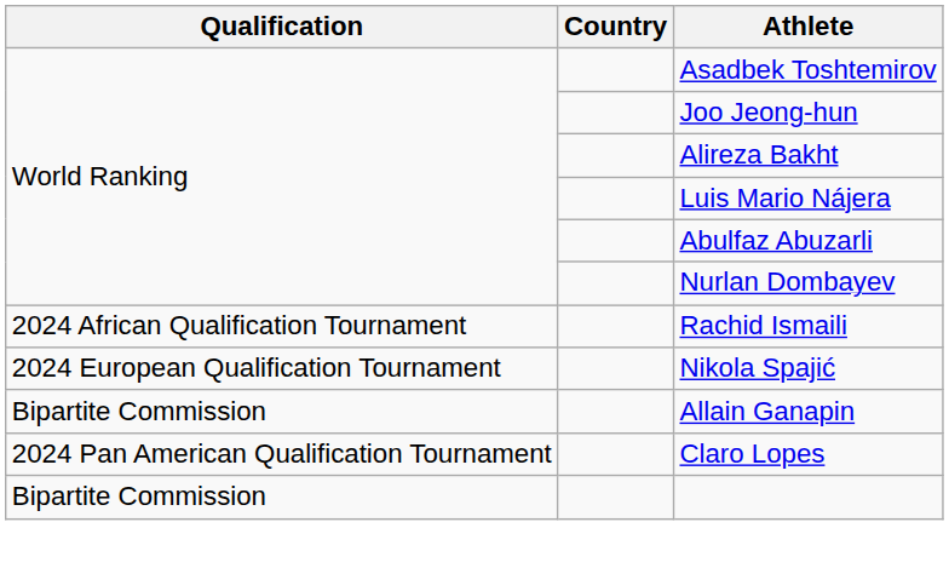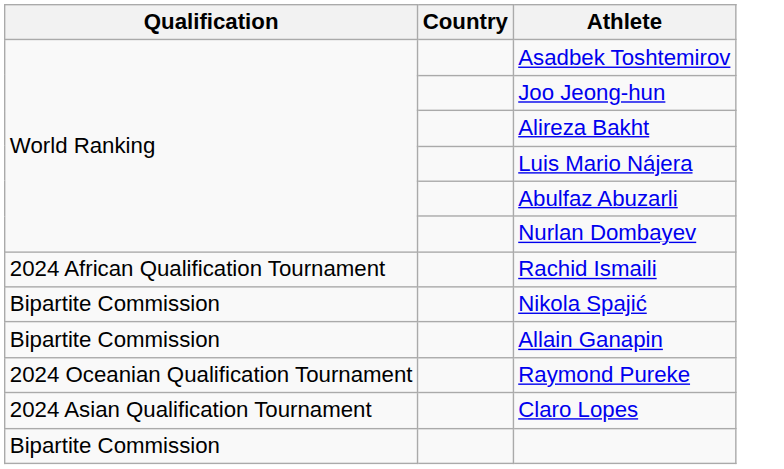 <table class="wikitable">
 <tr>
 <th>Qualification</th>
 <th>Country</th>
 <th>Athlete</th>
 </tr>
 <tr>
 <td rowspan="6">World Ranking</td>
 <td></td>
 <td><a href='#'>Asadbek Toshtemirov</a></td>
 </tr>
 <tr>
 <td></td>
 <td><a href='#'>Joo Jeong-hun</a></td>
 </tr>
 <tr>
 <td></td>
 <td><a href='#'>Alireza Bakht</a></td>
 </tr>
 <tr>
 <td></td>
 <td><a href='#'>Luis Mario Nájera</a></td>
 </tr>
 <tr>
 <td></td>
 <td><a href='#'>Abulfaz Abuzarli</a></td>
 </tr>
 <tr>
 <td></td>
 <td><a href='#'>Nurlan Dombayev</a></td>
 </tr>
 <tr>
 <td>2024 African Qualification Tournament</td>
 <td></td>
 <td><a href='#'>Rachid Ismaili</a></td>
 </tr>
 <tr>
-<td>2024 European Qualification Tournament</td>
+<td>Bipartite Commission</td>
 <td></td>
 <td><a href='#'>Nikola Spajić</a></td>
 </tr>
 <tr>
 <td>Bipartite Commission</td>
 <td></td>
 <td><a href='#'>Allain Ganapin</a></td>
 </tr>
 <tr>
-<td>2024 Pan American Qualification Tournament</td>
+<td>2024 Oceanian Qualification Tournament</td>
+<td></td>
+<td><a href='#'>Raymond Pureke</a></td>
+</tr>
+<tr>
+<td>2024 Asian Qualification Tournament</td>
 <td></td>
 <td><a href='#'>Claro Lopes</a></td>
 </tr>
 <tr>
 <td>Bipartite Commission</td>
 <td></td>
 <td></td>
 </tr>
 </table>
